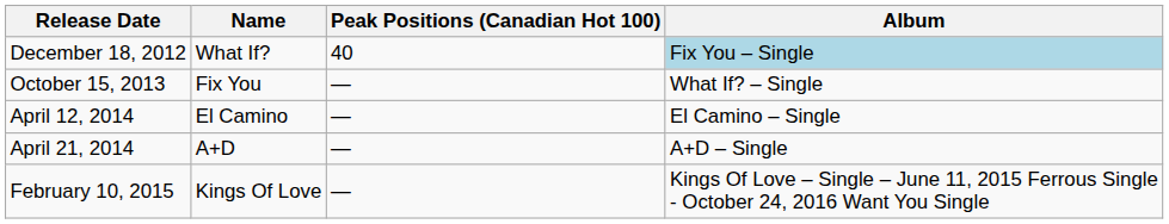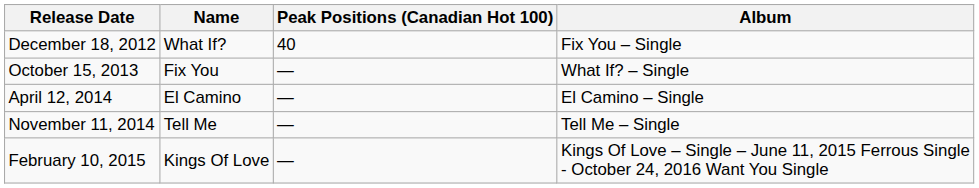 <table class="wikitable">
 <tr>
 <th>Release Date</th>
 <th>Name</th>
 <th>Peak Positions (Canadian Hot 100)</th>
 <th>Album</th>
 </tr>
 <tr>
 <td>December 18, 2012</td>
 <td>What If?</td>
 <td>40</td>
-<td style="background: lightblue;">Fix You – Single</td>
+<td>Fix You – Single</td>
 </tr>
 <tr>
 <td>October 15, 2013</td>
 <td>Fix You</td>
 <td>—</td>
 <td>What If? – Single</td>
 </tr>
 <tr>
 <td>April 12, 2014</td>
 <td>El Camino</td>
 <td>—</td>
 <td>El Camino – Single</td>
 </tr>
 <tr>
-<td>April 21, 2014</td>
-<td>A+D</td>
+<td>November 11, 2014</td>
+<td>Tell Me</td>
 <td>—</td>
-<td>A+D – Single</td>
+<td>Tell Me – Single</td>
 </tr>
 <tr>
 <td>February 10, 2015</td>
 <td>Kings Of Love</td>
 <td>—</td>
 <td>Kings Of Love – Single – June 11, 2015 Ferrous Single<br>- October 24, 2016 Want You Single</td>
 </tr>
 </table>
